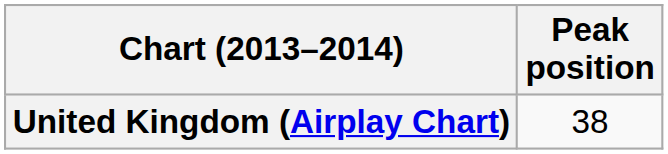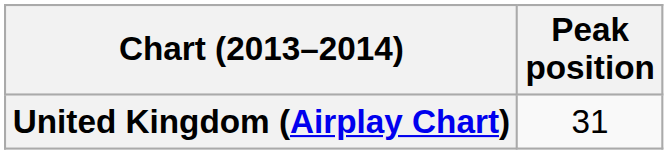 <table class="wikitable plainrowheaders" style="text-align:center">
 <tr>
 <th scope="col">Chart (2013–2014)</th>
 <th scope="col">Peak<br>position</th>
 </tr>
 <tr>
 <th scope="row">United Kingdom (<a href='#'>Airplay Chart</a>)</th>
-<td>38</td>
+<td>31</td>
 </tr>
 </table>
